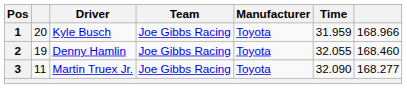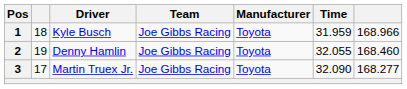 <table class="wikitable" style="font-size:95%">
 <tr>
 <th>Pos</th>
 <th></th>
 <th>Driver</th>
 <th>Team</th>
 <th>Manufacturer</th>
 <th>Time</th>
 <th></th>
 </tr>
 <tr>
 <th>1</th>
-<td>20</td>
+<td>18</td>
 <td><a href='#'>Kyle Busch</a></td>
 <td><a href='#'>Joe Gibbs Racing</a></td>
 <td><a href='#'>Toyota</a></td>
 <td>31.959</td>
 <td>168.966</td>
 </tr>
 <tr>
 <th>2</th>
 <td>19</td>
 <td><a href='#'>Denny Hamlin</a></td>
 <td><a href='#'>Joe Gibbs Racing</a></td>
 <td><a href='#'>Toyota</a></td>
 <td>32.055</td>
 <td>168.460</td>
 </tr>
 <tr>
 <th>3</th>
-<td>11</td>
+<td>17</td>
 <td><a href='#'>Martin Truex Jr.</a></td>
 <td><a href='#'>Joe Gibbs Racing</a></td>
 <td><a href='#'>Toyota</a></td>
 <td>32.090</td>
 <td>168.277</td>
 </tr>
 <tr>
 <th colspan="7"></th>
 </tr>
 </table>
